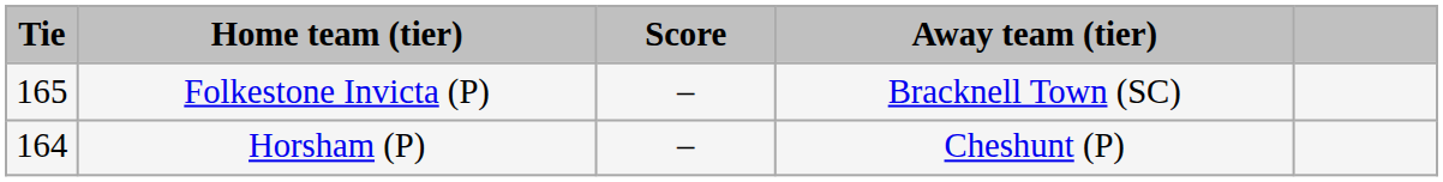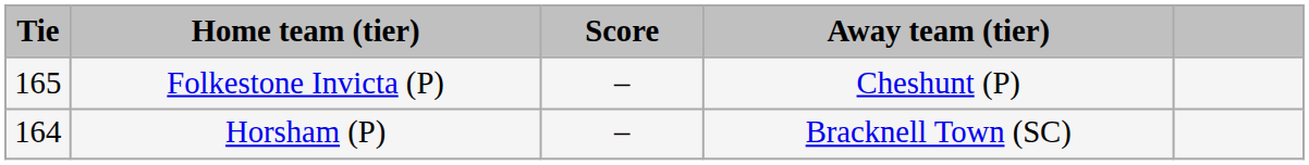 <table class="wikitable" style="width: 600px; background:WhiteSmoke; text-align:center; font-size:90%">
 <tr>
 <td scope="col" style="width:  5.00%; background:silver;"><strong>Tie</strong></td>
 <td scope="col" style="width: 36.25%; background:silver;"><strong>Home team (tier)</strong></td>
 <td scope="col" style="width: 12.50%; background:silver;"><strong>Score</strong></td>
 <td scope="col" style="width: 36.25%; background:silver;"><strong>Away team (tier)</strong></td>
 <td scope="col" style="width: 10.00%; background:silver;"><strong></strong></td>
 </tr>
 <tr>
 <td>165</td>
 <td><a href='#'>Folkestone Invicta</a> (P)</td>
 <td>–</td>
-<td><a href='#'>Bracknell Town</a> (SC)</td>
+<td><a href='#'>Cheshunt</a> (P)</td>
 <td></td>
 </tr>
 <tr>
 <td>164</td>
 <td><a href='#'>Horsham</a> (P)</td>
 <td>–</td>
-<td><a href='#'>Cheshunt</a> (P)</td>
+<td><a href='#'>Bracknell Town</a> (SC)</td>
 <td></td>
 </tr>
 </table>
